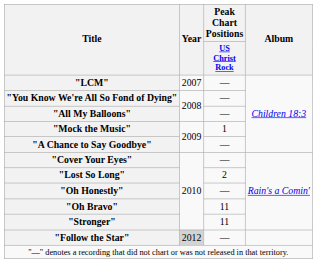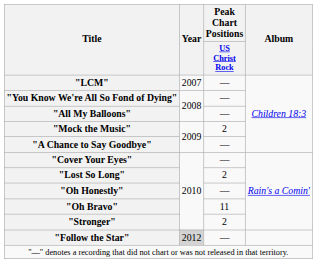 <table class="wikitable plainrowheaders" style="text-align:center;">
 <tr>
 <th rowspan="2">Title</th>
 <th rowspan="2">Year</th>
 <th>Peak Chart Positions</th>
 <th rowspan="2">Album</th>
 </tr>
 <tr>
 <th scope="col" style="width:3em;font-size:85%;"><a href='#'>US<br>Christ<br>Rock</a><br></th>
 </tr>
 <tr>
 <th scope="row">"LCM"</th>
 <td>2007</td>
 <td>—</td>
 <td rowspan="5"><em><a href='#'>Children 18:3</a></em></td>
 </tr>
 <tr>
 <th scope="row">"You Know We're All So Fond of Dying"</th>
 <td rowspan="2">2008</td>
 <td>—</td>
 </tr>
 <tr>
 <th scope="row">"All My Balloons"</th>
 <td>—</td>
 </tr>
 <tr>
 <th scope="row">"Mock the Music"</th>
 <td rowspan="2">2009</td>
-<td>1</td>
+<td>2</td>
 </tr>
 <tr>
 <th scope="row">"A Chance to Say Goodbye"</th>
 <td>—</td>
 </tr>
 <tr>
 <th scope="row">"Cover Your Eyes"</th>
 <td rowspan="5">2010</td>
 <td>—</td>
 <td rowspan="5"><em><a href='#'>Rain's a Comin'</a></em></td>
 </tr>
 <tr>
 <th scope="row">"Lost So Long"</th>
 <td>2</td>
 </tr>
 <tr>
 <th scope="row">"Oh Honestly"</th>
 <td>—</td>
 </tr>
 <tr>
 <th scope="row">"Oh Bravo"</th>
 <td>11</td>
 </tr>
 <tr>
 <th scope="row">"Stronger"</th>
-<td>11</td>
+<td>2</td>
 </tr>
 <tr>
 <th scope="row">"Follow the Star"</th>
 <td style="background: lightgrey;">2012</td>
 <td>—</td>
 <td></td>
 </tr>
 <tr>
 <td colspan="8" style="font-size:85%">"—" denotes a recording that did not chart or was not released in that territory.</td>
 </tr>
 </table>
